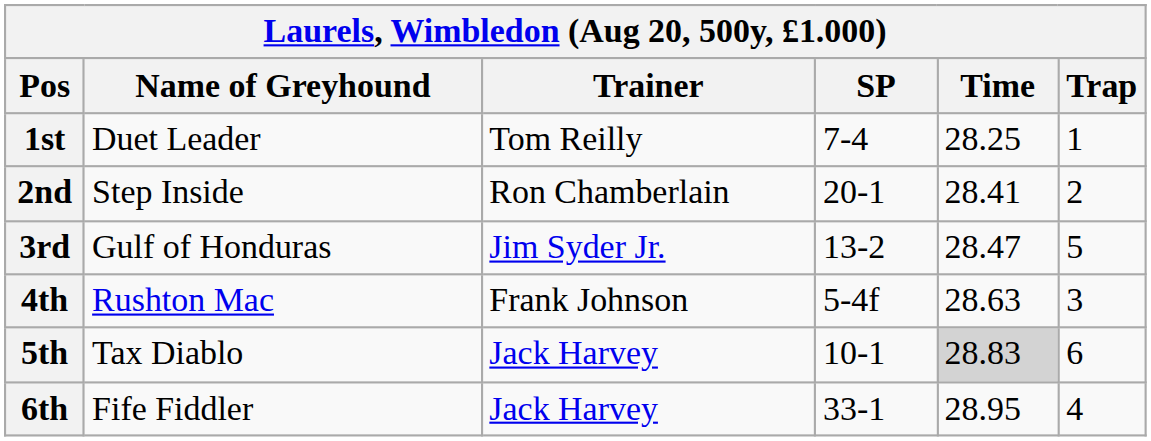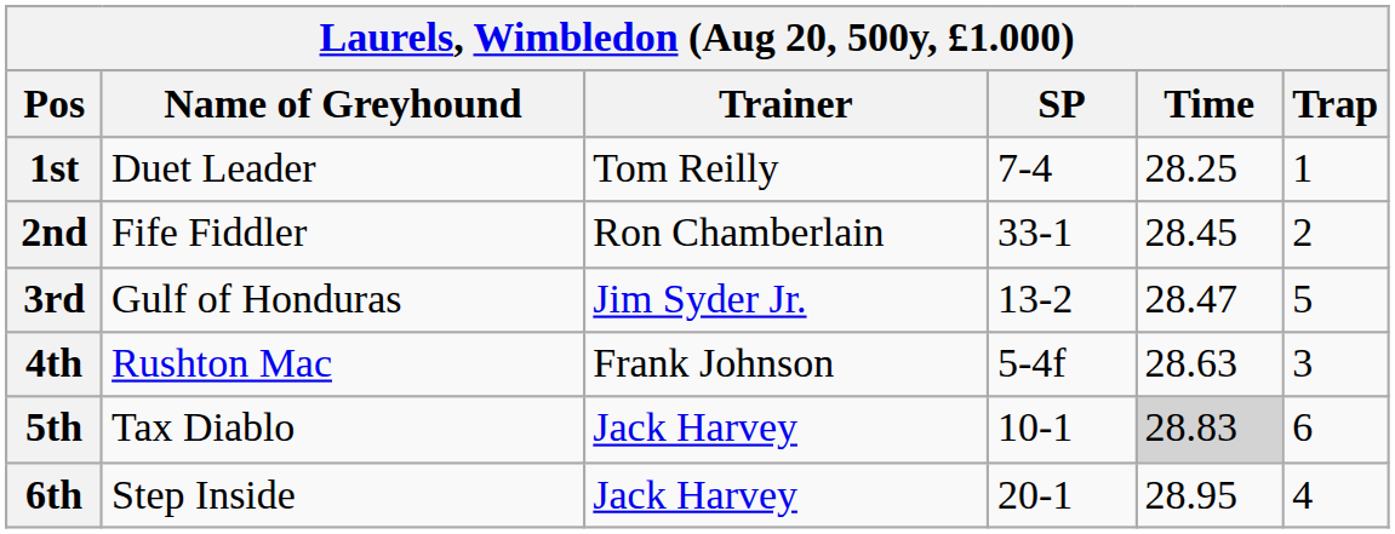 <table class="wikitable">
 <tr>
 <th colspan="6"><a href='#'>Laurels</a>, <a href='#'>Wimbledon</a> (Aug 20, 500y, £1.000)</th>
 </tr>
 <tr>
 <th width=30>Pos</th>
 <th width=180>Name of Greyhound</th>
 <th width=150>Trainer</th>
 <th width=50>SP</th>
 <th width=50>Time</th>
 <th width=30>Trap</th>
 </tr>
 <tr>
 <th>1st</th>
 <td>Duet Leader</td>
 <td>Tom Reilly</td>
 <td>7-4</td>
 <td>28.25</td>
 <td>1</td>
 </tr>
 <tr>
 <th>2nd</th>
-<td>Step Inside</td>
+<td>Fife Fiddler</td>
 <td>Ron Chamberlain</td>
-<td>20-1</td>
-<td>28.41</td>
+<td>33-1</td>
+<td>28.45</td>
 <td>2</td>
 </tr>
 <tr>
 <th>3rd</th>
 <td>Gulf of Honduras</td>
 <td><a href='#'>Jim Syder Jr.</a></td>
 <td>13-2</td>
 <td>28.47</td>
 <td>5</td>
 </tr>
 <tr>
 <th>4th</th>
 <td><a href='#'>Rushton Mac</a></td>
 <td>Frank Johnson</td>
 <td>5-4f</td>
 <td>28.63</td>
 <td>3</td>
 </tr>
 <tr>
 <th>5th</th>
 <td>Tax Diablo</td>
 <td><a href='#'>Jack Harvey</a></td>
 <td>10-1</td>
 <td style="background: lightgrey;">28.83</td>
 <td>6</td>
 </tr>
 <tr>
 <th>6th</th>
-<td>Fife Fiddler</td>
+<td>Step Inside</td>
 <td><a href='#'>Jack Harvey</a></td>
-<td>33-1</td>
+<td>20-1</td>
 <td>28.95</td>
 <td>4</td>
 </tr>
 </table>
